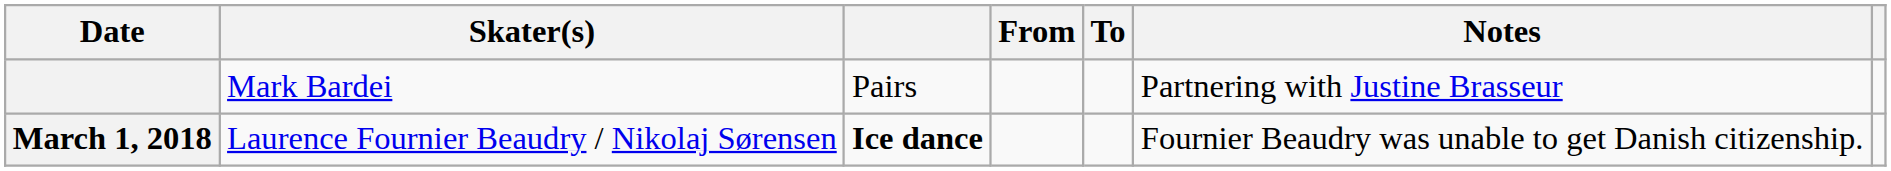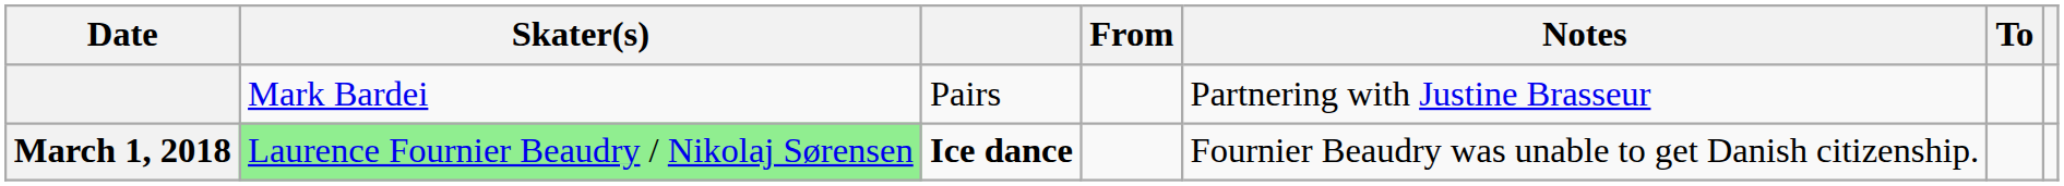 <table class="wikitable unsortable" style="text-align:left; font-size:90%">
 <tr>
 <th scope="col">Date</th>
 <th scope="col">Skater(s)</th>
 <th scope="col"></th>
 <th scope="col">From</th>
+<th scope="col">Notes</th>
 <th scope="col">To</th>
-<th scope="col">Notes</th>
 <th scope="col"></th>
 </tr>
 <tr>
 <th scope="row" style="text-align:left"></th>
 <td><a href='#'>Mark Bardei</a></td>
 <td>Pairs</td>
 <td></td>
+<td>Partnering with <a href='#'>Justine Brasseur</a></td>
 <td></td>
-<td>Partnering with <a href='#'>Justine Brasseur</a></td>
 <td></td>
 </tr>
 <tr>
 <th scope="row" style="text-align:left">March 1, 2018</th>
-<td><a href='#'>Laurence Fournier Beaudry</a> / <a href='#'>Nikolaj Sørensen</a></td>
+<td style="background: lightgreen;"><a href='#'>Laurence Fournier Beaudry</a> / <a href='#'>Nikolaj Sørensen</a></td>
 <td><strong>Ice dance</strong></td>
-<td></td>
 <td></td>
 <td>Fournier Beaudry was unable to get Danish citizenship.</td>
 <td></td>
+<td></td>
 </tr>
 </table>
